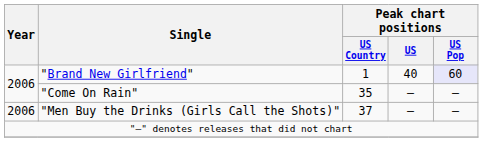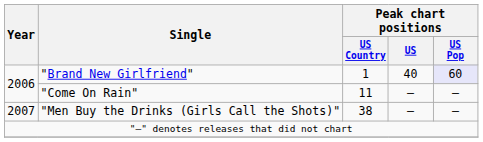 <table class="wikitable" style="text-align:center;">
 <tr>
 <th rowspan="2">Year</th>
 <th rowspan="2">Single</th>
 <th colspan="3">Peak chart positions</th>
 </tr>
 <tr style="font-size:smaller;">
 <th width="45"><a href='#'>US Country</a></th>
 <th width="45"><a href='#'>US</a></th>
 <th width="45"><a href='#'>US<br>Pop</a></th>
 </tr>
 <tr>
 <td rowspan="2">2006</td>
 <td align="left">"<a href='#'>Brand New Girlfriend</a>"</td>
 <td>1</td>
 <td>40</td>
 <td style="background: lavender;">60</td>
 </tr>
 <tr>
 <td align="left">"Come On Rain"</td>
-<td>35</td>
+<td>11</td>
 <td>—</td>
 <td>—</td>
 </tr>
 <tr>
-<td>2006</td>
+<td>2007</td>
 <td align="left">"Men Buy the Drinks (Girls Call the Shots)"</td>
-<td>37</td>
+<td>38</td>
 <td>—</td>
 <td>—</td>
 </tr>
 <tr>
 <td colspan="5" style="font-size:8pt">"—" denotes releases that did not chart</td>
 </tr>
 <tr>
 </tr>
 </table>
